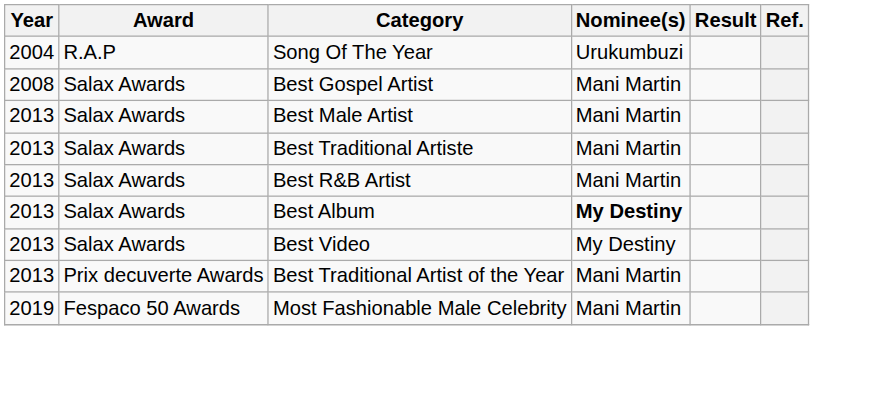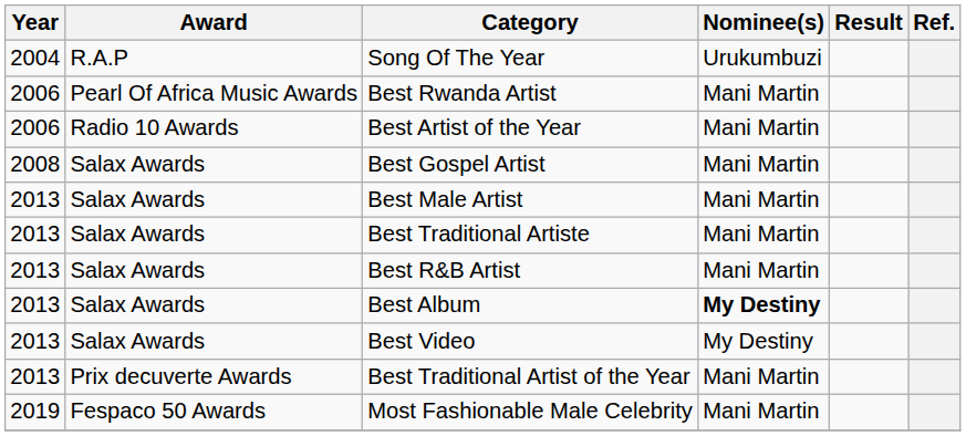 <table class="wikitable">
 <tr>
 <th>Year</th>
 <th>Award</th>
 <th>Category</th>
 <th>Nominee(s)</th>
 <th>Result</th>
 <th>Ref.</th>
 </tr>
 <tr>
 <td>2004</td>
 <td>R.A.P</td>
 <td>Song Of The Year</td>
 <td>Urukumbuzi</td>
+<td></td>
+<th align=center></th>
+</tr>
+<tr>
+<td>2006</td>
+<td>Pearl Of Africa Music Awards</td>
+<td>Best Rwanda Artist</td>
+<td>Mani Martin</td>
+<td></td>
+<th align=center></th>
+</tr>
+<tr>
+<td>2006</td>
+<td>Radio 10 Awards</td>
+<td>Best Artist of the Year</td>
+<td>Mani Martin</td>
 <td></td>
 <th align=center></th>
 </tr>
 <tr>
 <td>2008</td>
 <td>Salax  Awards</td>
 <td>Best Gospel Artist</td>
 <td>Mani Martin</td>
 <td></td>
 <th align=center></th>
 </tr>
 <tr>
 <td>2013</td>
 <td>Salax  Awards</td>
 <td>Best Male Artist</td>
 <td>Mani Martin</td>
 <td></td>
 <th align=center></th>
 </tr>
 <tr>
 <td>2013</td>
 <td>Salax  Awards</td>
 <td>Best Traditional Artiste</td>
 <td>Mani Martin</td>
 <td></td>
 <th align=center></th>
 </tr>
 <tr>
 <td>2013</td>
 <td>Salax  Awards</td>
 <td>Best R&B Artist</td>
 <td>Mani Martin</td>
 <td></td>
 <th align=center></th>
 </tr>
 <tr>
 <td>2013</td>
 <td>Salax  Awards</td>
 <td>Best Album</td>
 <td><strong>My Destiny</strong></td>
 <td></td>
 <th align=center></th>
 </tr>
 <tr>
 <td>2013</td>
 <td>Salax  Awards</td>
 <td>Best Video</td>
 <td>My Destiny</td>
 <td></td>
 <th align=center></th>
 </tr>
 <tr>
 <td>2013</td>
 <td>Prix decuverte Awards</td>
 <td>Best Traditional Artist of the Year</td>
 <td>Mani Martin</td>
 <td></td>
 <th align=center></th>
 </tr>
 <tr>
 <td>2019</td>
 <td>Fespaco 50 Awards</td>
 <td>Most Fashionable Male Celebrity</td>
 <td>Mani Martin</td>
 <td></td>
 <th align=center></th>
 </tr>
 <tr>
 </tr>
 </table>
